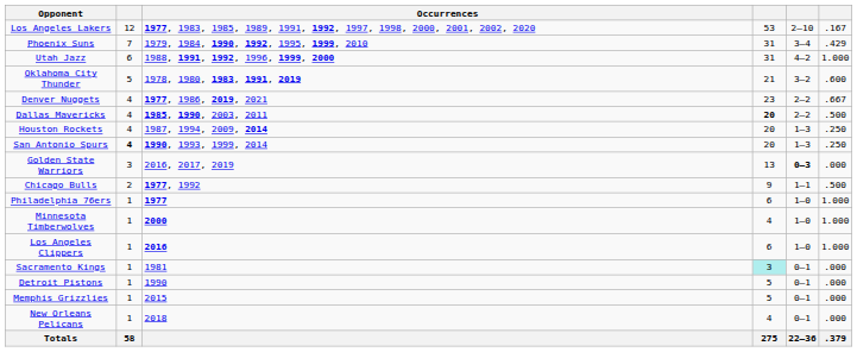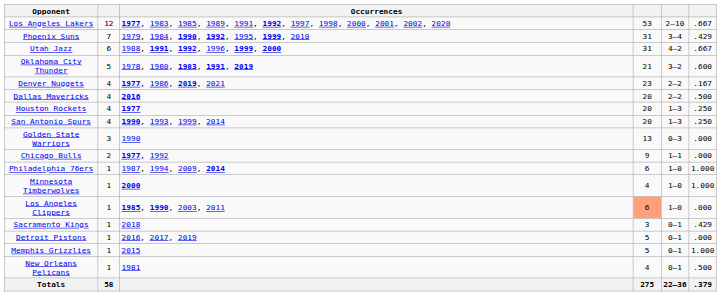 <table class="wikitable sortable" style="text-align: center; width: 75%;">
 <tr>
 <th width="150">Opponent</th>
 <th width="30"></th>
 <th>Occurrences</th>
 <th width="40"></th>
 <th width="40"></th>
 <th width="40"></th>
 </tr>
 <tr>
 <td><a href='#'>Los Angeles Lakers</a></td>
 <td>12</td>
 <td align=left><strong><a href='#'>1977</a></strong>, <a href='#'>1983</a>, <a href='#'>1985</a>, <a href='#'>1989</a>, <a href='#'>1991</a>, <strong><a href='#'>1992</a></strong>, <a href='#'>1997</a>, <a href='#'>1998</a>, <a href='#'>2000</a>, <a href='#'>2001</a>, <a href='#'>2002</a>, <a href='#'>2020</a></td>
 <td>53</td>
 <td>2–10</td>
-<td>.167</td>
+<td>.667</td>
 </tr>
 <tr>
 <td><a href='#'>Phoenix Suns</a></td>
 <td>7</td>
 <td align=left><a href='#'>1979</a>, <a href='#'>1984</a>, <strong><a href='#'>1990</a></strong>, <strong><a href='#'>1992</a></strong>, <a href='#'>1995</a>, <strong><a href='#'>1999</a></strong>, <a href='#'>2010</a></td>
 <td>31</td>
 <td>3–4</td>
 <td>.429</td>
 </tr>
 <tr>
 <td><a href='#'>Utah Jazz</a></td>
 <td>6</td>
 <td align=left><a href='#'>1988</a>, <strong><a href='#'>1991</a></strong>, <strong><a href='#'>1992</a></strong>, <a href='#'>1996</a>, <strong><a href='#'>1999</a></strong>, <strong><a href='#'>2000</a></strong></td>
 <td>31</td>
 <td>4–2</td>
-<td>1.000</td>
+<td>.667</td>
 </tr>
 <tr>
 <td><a href='#'>Oklahoma City Thunder</a></td>
 <td>5</td>
 <td align=left><a href='#'>1978</a>, <a href='#'>1980</a>, <strong><a href='#'>1983</a></strong>, <strong><a href='#'>1991</a></strong>, <strong><a href='#'>2019</a></strong></td>
 <td>21</td>
 <td>3–2</td>
 <td>.600</td>
 </tr>
 <tr>
 <td><a href='#'>Denver Nuggets</a></td>
 <td>4</td>
 <td align=left><strong><a href='#'>1977</a></strong>, <a href='#'>1986</a>, <strong><a href='#'>2019</a></strong>, <a href='#'>2021</a></td>
 <td>23</td>
 <td>2–2</td>
-<td>.667</td>
+<td>.167</td>
 </tr>
 <tr>
 <td><a href='#'>Dallas Mavericks</a></td>
 <td>4</td>
-<td align=left><strong><a href='#'>1985</a></strong>, <strong><a href='#'>1990</a></strong>, <a href='#'>2003</a>, <a href='#'>2011</a></td>
-<td><strong>20</strong></td>
+<td align=left><strong><a href='#'>2016</a></strong></td>
+<td>20</td>
 <td>2–2</td>
 <td>.500</td>
 </tr>
 <tr>
 <td><a href='#'>Houston Rockets</a></td>
 <td>4</td>
-<td align=left><a href='#'>1987</a>, <a href='#'>1994</a>, <a href='#'>2009</a>, <strong><a href='#'>2014</a></strong></td>
+<td align=left><strong><a href='#'>1977</a></strong></td>
 <td>20</td>
 <td>1–3</td>
 <td>.250</td>
 </tr>
 <tr>
 <td><a href='#'>San Antonio Spurs</a></td>
-<td><strong>4</strong></td>
+<td>4</td>
 <td align=left><strong><a href='#'>1990</a></strong>, <a href='#'>1993</a>, <a href='#'>1999</a>, <a href='#'>2014</a></td>
 <td>20</td>
 <td>1–3</td>
 <td>.250</td>
 </tr>
 <tr>
 <td><a href='#'>Golden State Warriors</a></td>
 <td>3</td>
-<td align=left><a href='#'>2016</a>, <a href='#'>2017</a>, <a href='#'>2019</a></td>
+<td align=left><a href='#'>1990</a></td>
 <td>13</td>
-<td><strong>0–3</strong></td>
+<td>0–3</td>
 <td>.000</td>
 </tr>
 <tr>
 <td><a href='#'>Chicago Bulls</a></td>
 <td>2</td>
 <td align=left><strong><a href='#'>1977</a></strong>, <a href='#'>1992</a></td>
 <td>9</td>
 <td>1–1</td>
-<td>.500</td>
+<td>.000</td>
 </tr>
 <tr>
 <td><a href='#'>Philadelphia 76ers</a></td>
 <td>1</td>
-<td align=left><strong><a href='#'>1977</a></strong></td>
+<td align=left><a href='#'>1987</a>, <a href='#'>1994</a>, <a href='#'>2009</a>, <strong><a href='#'>2014</a></strong></td>
 <td>6</td>
 <td>1–0</td>
 <td>1.000</td>
 </tr>
 <tr>
 <td><a href='#'>Minnesota Timberwolves</a></td>
 <td>1</td>
 <td align=left><strong><a href='#'>2000</a></strong></td>
 <td>4</td>
 <td>1–0</td>
 <td>1.000</td>
 </tr>
 <tr>
 <td><a href='#'>Los Angeles Clippers</a></td>
 <td>1</td>
-<td align=left><strong><a href='#'>2016</a></strong></td>
-<td>6</td>
+<td align=left><strong><a href='#'>1985</a></strong>, <strong><a href='#'>1990</a></strong>, <a href='#'>2003</a>, <a href='#'>2011</a></td>
+<td style="background: lightsalmon;">6</td>
 <td>1–0</td>
-<td>1.000</td>
+<td>.000</td>
 </tr>
 <tr>
 <td><a href='#'>Sacramento Kings</a></td>
 <td>1</td>
-<td align=left><a href='#'>1981</a></td>
-<td style="background: paleturquoise;">3</td>
+<td align=left><a href='#'>2018</a></td>
+<td>3</td>
 <td>0–1</td>
-<td>.000</td>
+<td>.429</td>
 </tr>
 <tr>
 <td><a href='#'>Detroit Pistons</a></td>
 <td>1</td>
-<td align=left><a href='#'>1990</a></td>
+<td align=left><a href='#'>2016</a>, <a href='#'>2017</a>, <a href='#'>2019</a></td>
 <td>5</td>
 <td>0–1</td>
 <td>.000</td>
 </tr>
 <tr>
 <td><a href='#'>Memphis Grizzlies</a></td>
 <td>1</td>
 <td align=left><a href='#'>2015</a></td>
 <td>5</td>
 <td>0–1</td>
-<td>.000</td>
+<td>1.000</td>
 </tr>
 <tr>
 <td><a href='#'>New Orleans Pelicans</a></td>
 <td>1</td>
-<td align=left><a href='#'>2018</a></td>
+<td align=left><a href='#'>1981</a></td>
 <td>4</td>
 <td>0–1</td>
-<td>.000</td>
+<td>.500</td>
 </tr>
 <tr>
 <th width="150">Totals</th>
 <th width="30">58</th>
 <th></th>
 <th width="40">275</th>
 <th width="40">22–36</th>
 <th width="40">.379</th>
 </tr>
 </table>
